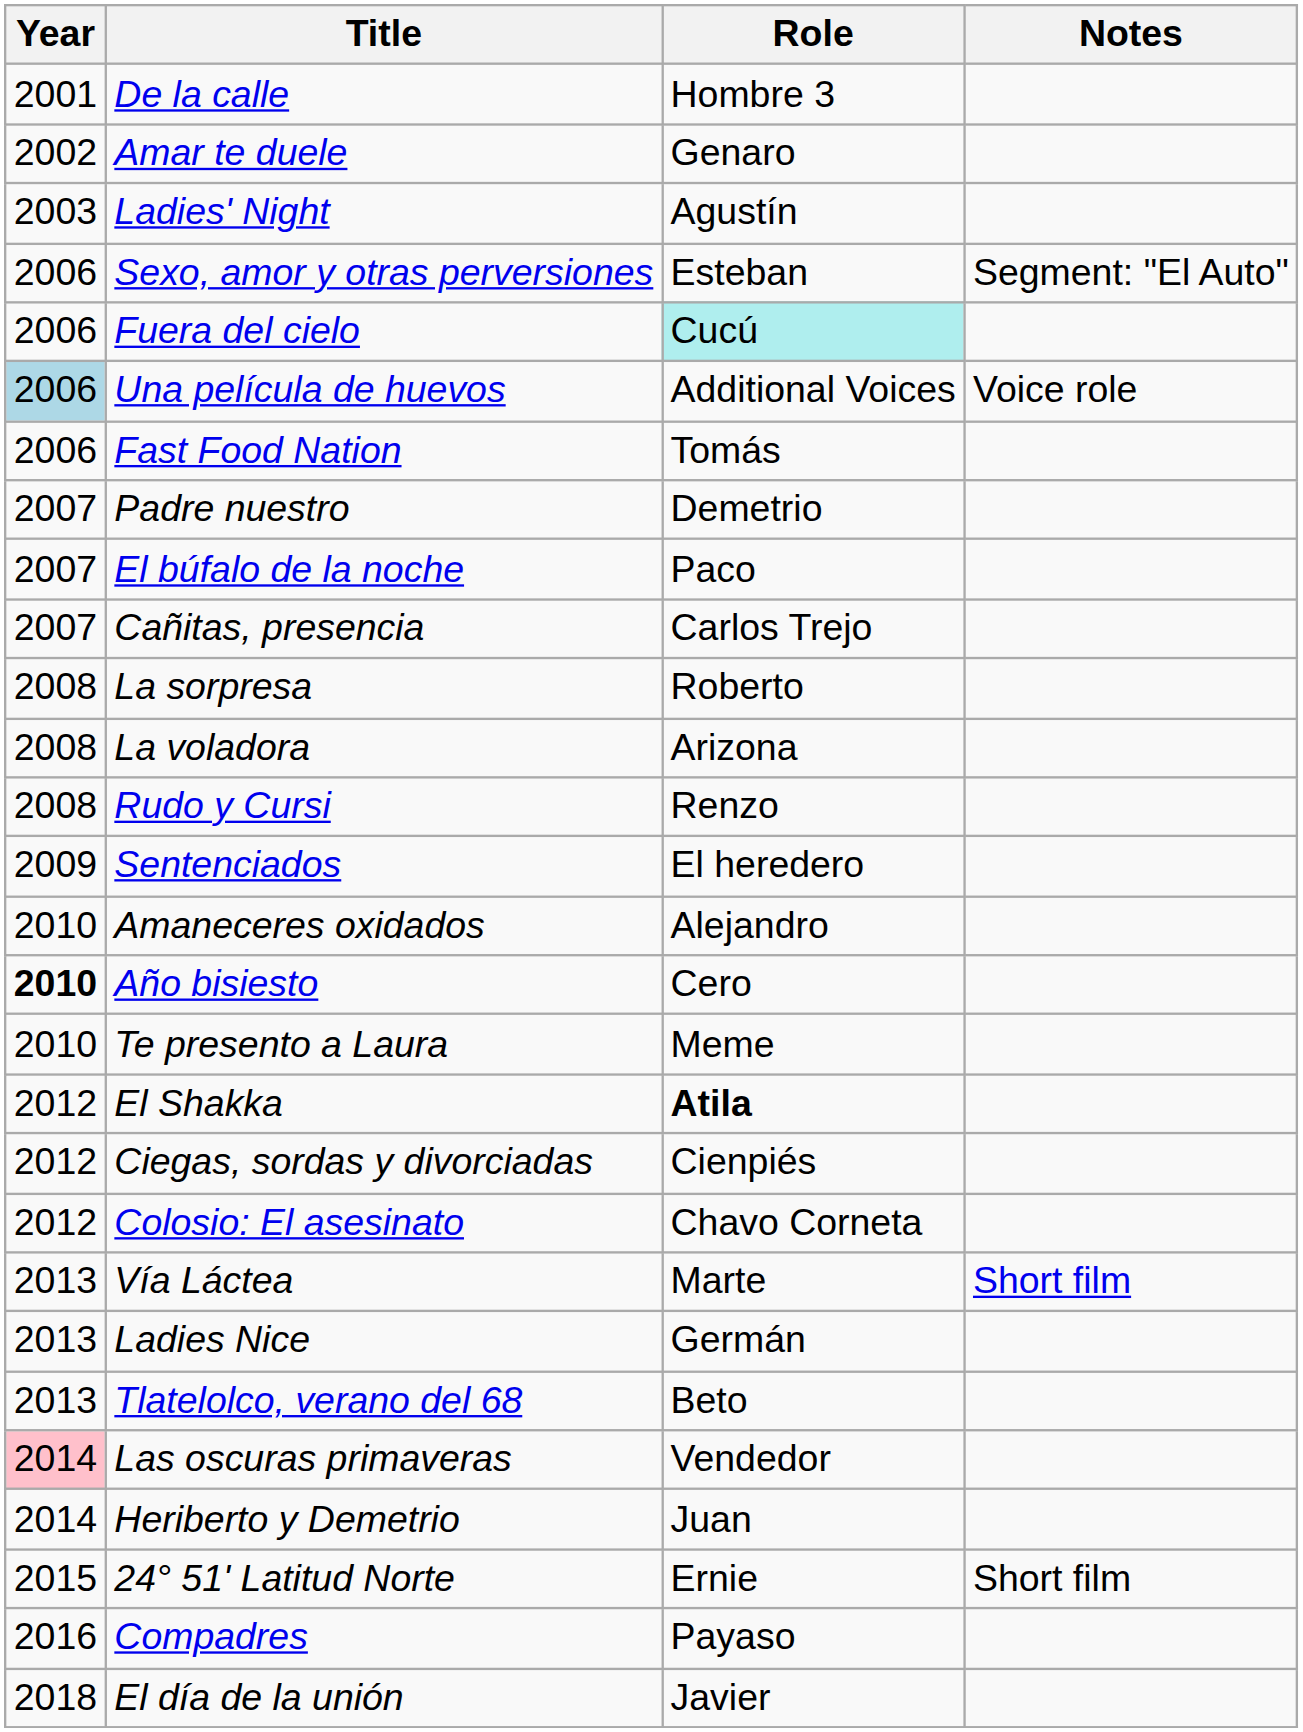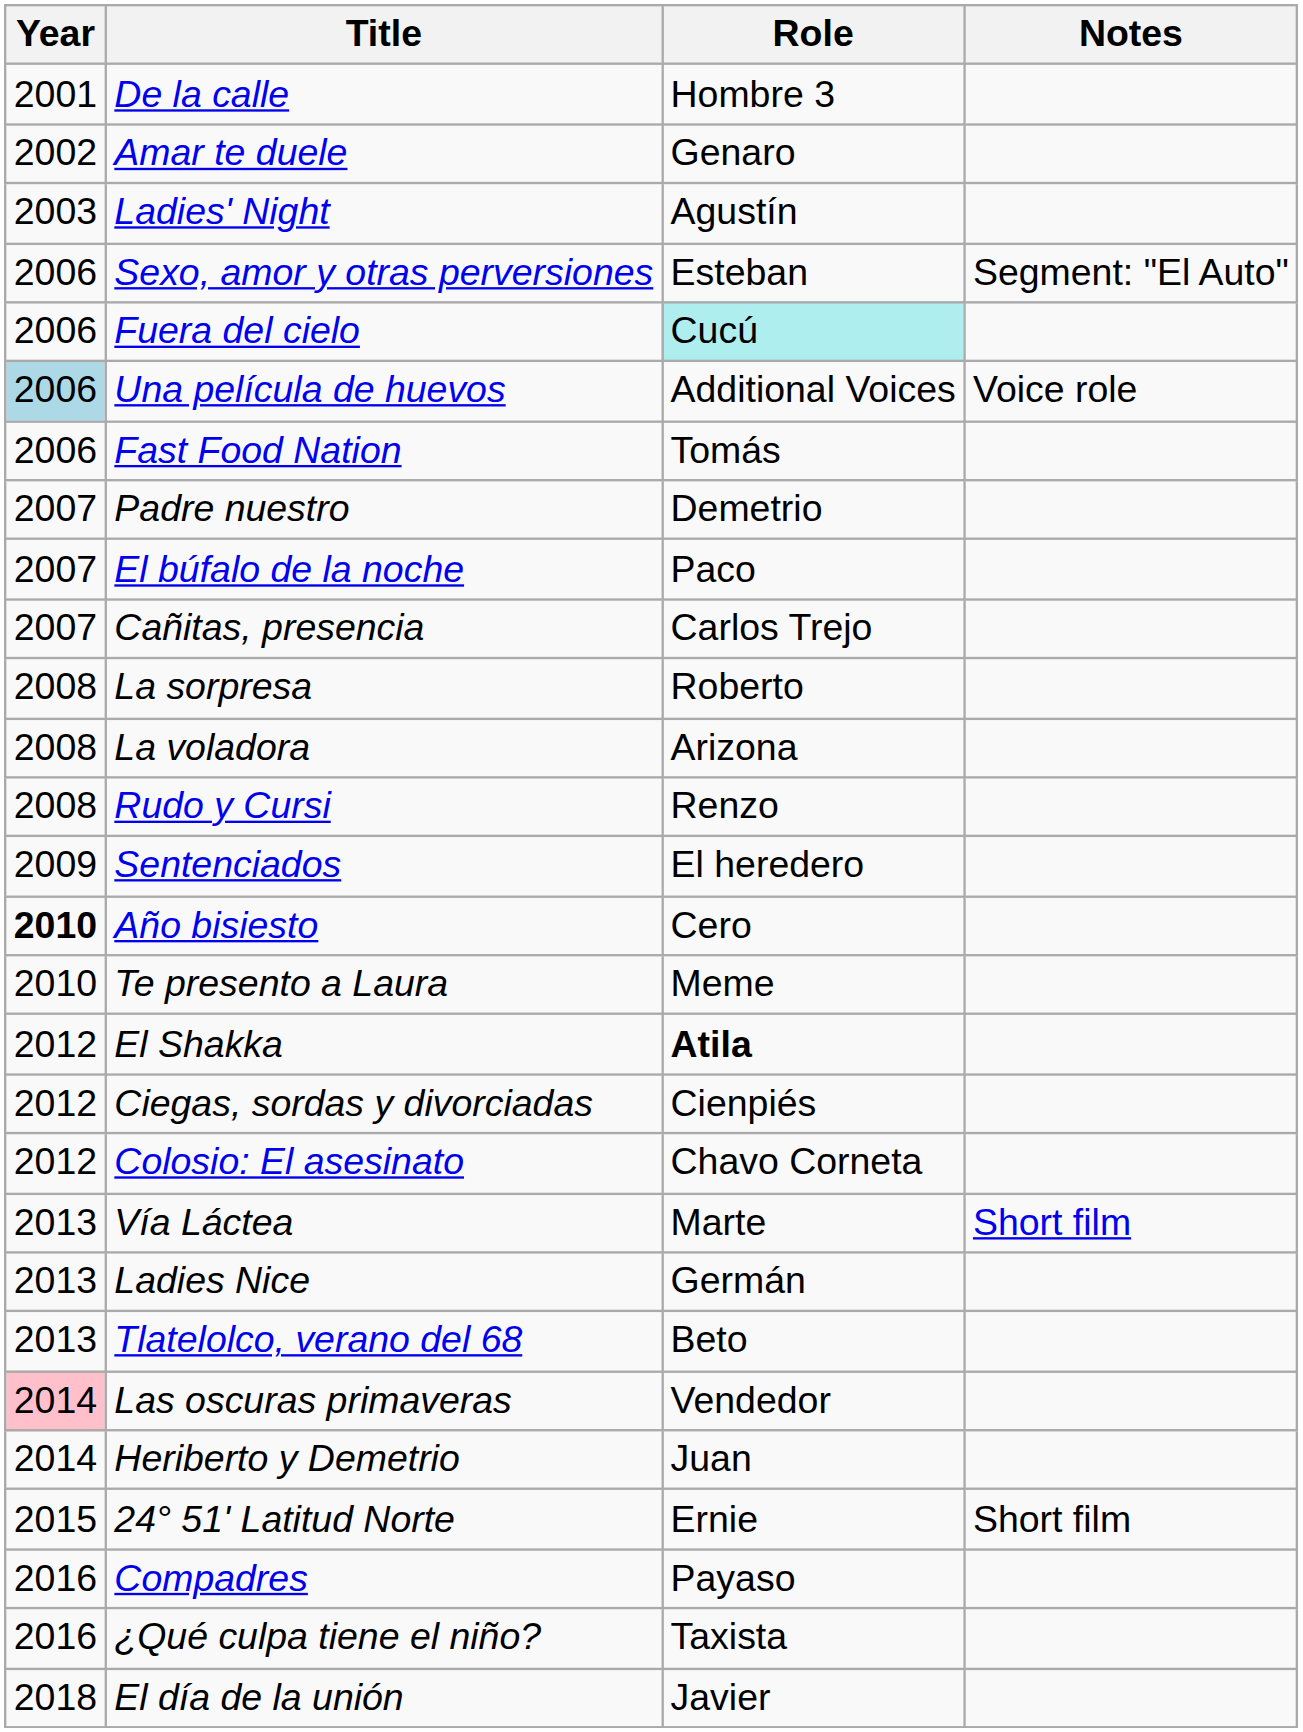 <table class="wikitable sortable">
 <tr>
 <th>Year</th>
 <th>Title</th>
 <th>Role</th>
 <th class="unsortable">Notes</th>
 </tr>
 <tr>
 <td>2001</td>
 <td><em><a href='#'>De la calle</a></em></td>
 <td>Hombre 3</td>
 <td></td>
 </tr>
 <tr>
 <td>2002</td>
 <td><em><a href='#'>Amar te duele</a></em></td>
 <td>Genaro</td>
 <td></td>
 </tr>
 <tr>
 <td>2003</td>
 <td><em><a href='#'>Ladies' Night</a></em></td>
 <td>Agustín</td>
 <td></td>
 </tr>
 <tr>
 <td>2006</td>
 <td><em><a href='#'>Sexo, amor y otras perversiones</a></em></td>
 <td>Esteban</td>
 <td>Segment: "El Auto"</td>
 </tr>
 <tr>
 <td>2006</td>
 <td><em><a href='#'>Fuera del cielo</a></em></td>
 <td style="background: paleturquoise;">Cucú</td>
 <td></td>
 </tr>
 <tr>
 <td style="background: lightblue;">2006</td>
 <td><em><a href='#'>Una película de huevos</a></em></td>
 <td>Additional Voices</td>
 <td>Voice role</td>
 </tr>
 <tr>
 <td>2006</td>
 <td><em><a href='#'>Fast Food Nation</a></em></td>
 <td>Tomás</td>
 <td></td>
 </tr>
 <tr>
 <td>2007</td>
 <td><em>Padre nuestro</em></td>
 <td>Demetrio</td>
 <td></td>
 </tr>
 <tr>
 <td>2007</td>
 <td><em><a href='#'>El búfalo de la noche</a></em></td>
 <td>Paco</td>
 <td></td>
 </tr>
 <tr>
 <td>2007</td>
 <td><em>Cañitas, presencia</em></td>
 <td>Carlos Trejo</td>
 <td></td>
 </tr>
 <tr>
 <td>2008</td>
 <td><em>La sorpresa</em></td>
 <td>Roberto</td>
 <td></td>
 </tr>
 <tr>
 <td>2008</td>
 <td><em>La voladora</em></td>
 <td>Arizona</td>
 <td></td>
 </tr>
 <tr>
 <td>2008</td>
 <td><em><a href='#'>Rudo y Cursi</a></em></td>
 <td>Renzo</td>
 <td></td>
 </tr>
 <tr>
 <td>2009</td>
 <td><em><a href='#'>Sentenciados</a></em></td>
 <td>El heredero</td>
 <td></td>
 </tr>
 <tr>
-<td>2010</td>
-<td><em>Amaneceres oxidados</em></td>
-<td>Alejandro</td>
-<td></td>
-</tr>
-<tr>
 <td><strong>2010</strong></td>
 <td><em><a href='#'>Año bisiesto</a></em></td>
 <td>Cero</td>
 <td></td>
 </tr>
 <tr>
 <td>2010</td>
 <td><em>Te presento a Laura</em></td>
 <td>Meme</td>
 <td></td>
 </tr>
 <tr>
 <td>2012</td>
 <td><em>El Shakka</em></td>
 <td><strong>Atila</strong></td>
 <td></td>
 </tr>
 <tr>
 <td>2012</td>
 <td><em>Ciegas, sordas y divorciadas</em></td>
 <td>Cienpiés</td>
 <td></td>
 </tr>
 <tr>
 <td>2012</td>
 <td><em><a href='#'>Colosio: El asesinato</a></em></td>
 <td>Chavo Corneta</td>
 <td></td>
 </tr>
 <tr>
 <td>2013</td>
 <td><em>Vía Láctea</em></td>
 <td>Marte</td>
 <td><a href='#'>Short film</a></td>
 </tr>
 <tr>
 <td>2013</td>
 <td><em>Ladies Nice</em></td>
 <td>Germán</td>
 <td></td>
 </tr>
 <tr>
 <td>2013</td>
 <td><em><a href='#'>Tlatelolco, verano del 68</a></em></td>
 <td>Beto</td>
 <td></td>
 </tr>
 <tr>
 <td style="background: pink;">2014</td>
 <td><em>Las oscuras primaveras</em></td>
 <td>Vendedor</td>
 <td></td>
 </tr>
 <tr>
 <td>2014</td>
 <td><em>Heriberto y Demetrio</em></td>
 <td>Juan</td>
 <td></td>
 </tr>
 <tr>
 <td>2015</td>
 <td><em>24° 51' Latitud Norte </em></td>
 <td>Ernie</td>
 <td>Short film</td>
 </tr>
 <tr>
 <td>2016</td>
 <td><em><a href='#'>Compadres</a></em></td>
 <td>Payaso</td>
 <td></td>
 </tr>
 <tr>
+<td>2016</td>
+<td><em>¿Qué culpa tiene el niño? </em></td>
+<td>Taxista</td>
+<td></td>
+</tr>
+<tr>
 <td>2018</td>
 <td><em>El día de la unión</em></td>
 <td>Javier</td>
 <td></td>
 </tr>
 <tr>
 </tr>
 </table>
